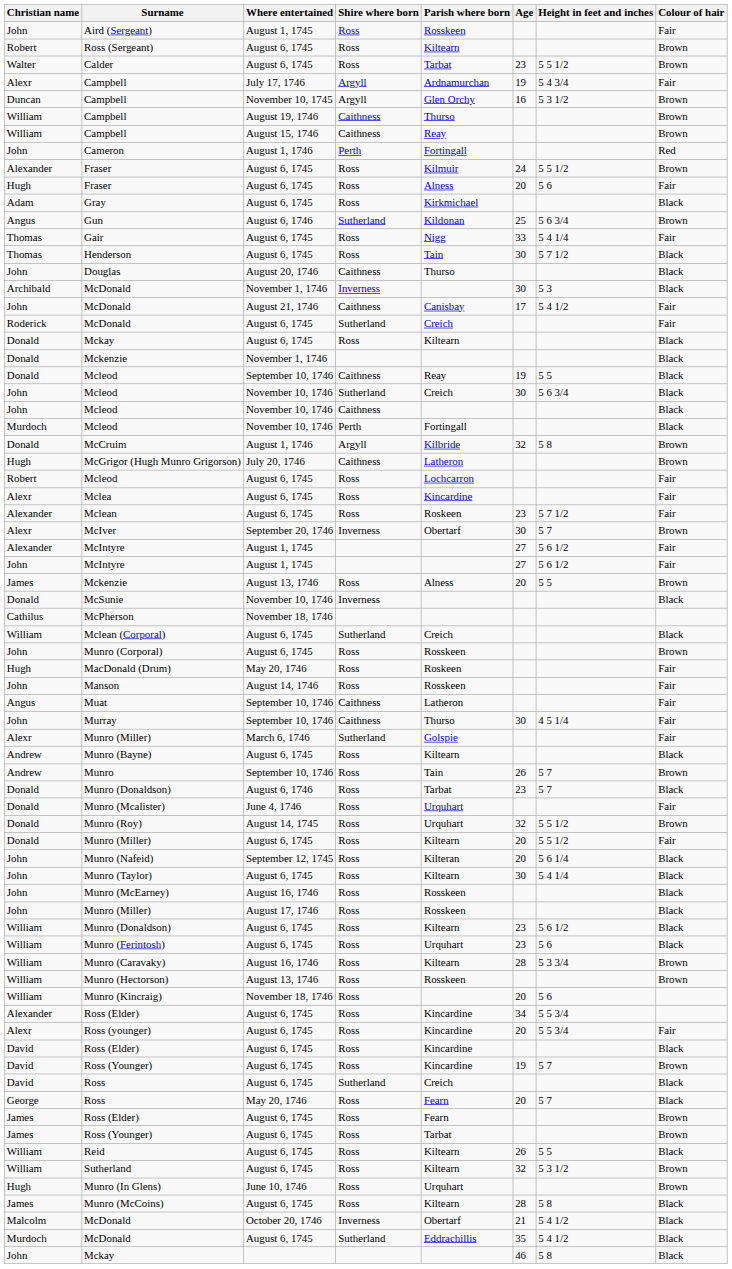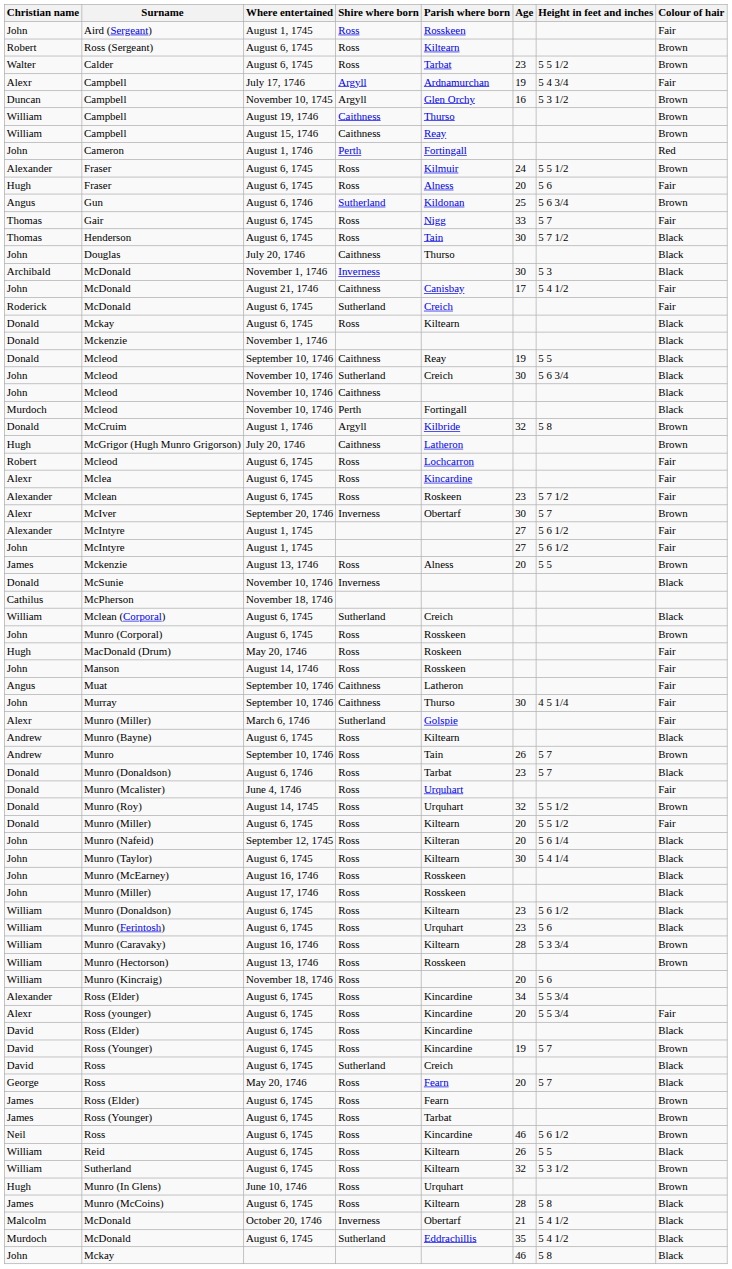 <table class="wikitable collapsible collapsed sortable">
 <tr>
 <th>Christian name</th>
 <th>Surname</th>
 <th>Where entertained</th>
 <th>Shire where born</th>
 <th>Parish where born</th>
 <th>Age</th>
 <th>Height in feet and inches</th>
 <th>Colour of hair</th>
 </tr>
 <tr>
 <td>John</td>
 <td>Aird (<a href='#'>Sergeant</a>)</td>
 <td>August 1, 1745</td>
 <td><a href='#'>Ross</a></td>
 <td><a href='#'>Rosskeen</a></td>
 <td></td>
 <td></td>
 <td>Fair</td>
 </tr>
 <tr>
 <td>Robert</td>
 <td>Ross (Sergeant)</td>
 <td>August 6, 1745</td>
 <td>Ross</td>
 <td><a href='#'>Kiltearn</a></td>
 <td></td>
 <td></td>
 <td>Brown</td>
 </tr>
 <tr>
 <td>Walter</td>
 <td>Calder</td>
 <td>August 6, 1745</td>
 <td>Ross</td>
 <td><a href='#'>Tarbat</a></td>
 <td>23</td>
 <td>5 5 1/2</td>
 <td>Brown</td>
 </tr>
 <tr>
 <td>Alexr</td>
 <td>Campbell</td>
 <td>July 17, 1746</td>
 <td><a href='#'>Argyll</a></td>
 <td><a href='#'>Ardnamurchan</a></td>
 <td>19</td>
 <td>5 4 3/4</td>
 <td>Fair</td>
 </tr>
 <tr>
 <td>Duncan</td>
 <td>Campbell</td>
 <td>November 10, 1745</td>
 <td>Argyll</td>
 <td><a href='#'>Glen Orchy</a></td>
 <td>16</td>
 <td>5 3 1/2</td>
 <td>Brown</td>
 </tr>
 <tr>
 <td>William</td>
 <td>Campbell</td>
 <td>August 19, 1746</td>
 <td><a href='#'>Caithness</a></td>
 <td><a href='#'>Thurso</a></td>
 <td></td>
 <td></td>
 <td>Brown</td>
 </tr>
 <tr>
 <td>William</td>
 <td>Campbell</td>
 <td>August 15, 1746</td>
 <td>Caithness</td>
 <td><a href='#'>Reay</a></td>
 <td></td>
 <td></td>
 <td>Brown</td>
 </tr>
 <tr>
 <td>John</td>
 <td>Cameron</td>
 <td>August 1, 1746</td>
 <td><a href='#'>Perth</a></td>
 <td><a href='#'>Fortingall</a></td>
 <td></td>
 <td></td>
 <td>Red</td>
 </tr>
 <tr>
 <td>Alexander</td>
 <td>Fraser</td>
 <td>August 6, 1745</td>
 <td>Ross</td>
 <td><a href='#'>Kilmuir</a></td>
 <td>24</td>
 <td>5 5 1/2</td>
 <td>Brown</td>
 </tr>
 <tr>
 <td>Hugh</td>
 <td>Fraser</td>
 <td>August 6, 1745</td>
 <td>Ross</td>
 <td><a href='#'>Alness</a></td>
 <td>20</td>
 <td>5 6</td>
 <td>Fair</td>
 </tr>
 <tr>
-<td>Adam</td>
-<td>Gray</td>
-<td>August 6, 1745</td>
-<td>Ross</td>
-<td><a href='#'>Kirkmichael</a></td>
-<td></td>
-<td></td>
-<td>Black</td>
-</tr>
-<tr>
 <td>Angus</td>
 <td>Gun</td>
 <td>August 6, 1746</td>
 <td><a href='#'>Sutherland</a></td>
 <td><a href='#'>Kildonan</a></td>
 <td>25</td>
 <td>5 6 3/4</td>
 <td>Brown</td>
 </tr>
 <tr>
 <td>Thomas</td>
 <td>Gair</td>
 <td>August 6, 1745</td>
 <td>Ross</td>
 <td><a href='#'>Nigg</a></td>
 <td>33</td>
-<td>5 4 1/4</td>
+<td>5 7</td>
 <td>Fair</td>
 </tr>
 <tr>
 <td>Thomas</td>
 <td>Henderson</td>
 <td>August 6, 1745</td>
 <td>Ross</td>
 <td><a href='#'>Tain</a></td>
 <td>30</td>
 <td>5 7 1/2</td>
 <td>Black</td>
 </tr>
 <tr>
 <td>John</td>
 <td>Douglas</td>
-<td>August 20, 1746</td>
+<td>July 20, 1746</td>
 <td>Caithness</td>
 <td>Thurso</td>
 <td></td>
 <td></td>
 <td>Black</td>
 </tr>
 <tr>
 <td>Archibald</td>
 <td>McDonald</td>
 <td>November 1, 1746</td>
 <td><a href='#'>Inverness</a></td>
 <td></td>
 <td>30</td>
 <td>5 3</td>
 <td>Black</td>
 </tr>
 <tr>
 <td>John</td>
 <td>McDonald</td>
 <td>August 21, 1746</td>
 <td>Caithness</td>
 <td><a href='#'>Canisbay</a></td>
 <td>17</td>
 <td>5 4 1/2</td>
 <td>Fair</td>
 </tr>
 <tr>
 <td>Roderick</td>
 <td>McDonald</td>
 <td>August 6, 1745</td>
 <td>Sutherland</td>
 <td><a href='#'>Creich</a></td>
 <td></td>
 <td></td>
 <td>Fair</td>
 </tr>
 <tr>
 <td>Donald</td>
 <td>Mckay</td>
 <td>August 6, 1745</td>
 <td>Ross</td>
 <td>Kiltearn</td>
 <td></td>
 <td></td>
 <td>Black</td>
 </tr>
 <tr>
 <td>Donald</td>
 <td>Mckenzie</td>
 <td>November 1, 1746</td>
 <td></td>
 <td></td>
 <td></td>
 <td></td>
 <td>Black</td>
 </tr>
 <tr>
 <td>Donald</td>
 <td>Mcleod</td>
 <td>September 10, 1746</td>
 <td>Caithness</td>
 <td>Reay</td>
 <td>19</td>
 <td>5 5</td>
 <td>Black</td>
 </tr>
 <tr>
 <td>John</td>
 <td>Mcleod</td>
 <td>November 10, 1746</td>
 <td>Sutherland</td>
 <td>Creich</td>
 <td>30</td>
 <td>5 6 3/4</td>
 <td>Black</td>
 </tr>
 <tr>
 <td>John</td>
 <td>Mcleod</td>
 <td>November 10, 1746</td>
 <td>Caithness</td>
 <td></td>
 <td></td>
 <td></td>
 <td>Black</td>
 </tr>
 <tr>
 <td>Murdoch</td>
 <td>Mcleod</td>
 <td>November 10, 1746</td>
 <td>Perth</td>
 <td>Fortingall</td>
 <td></td>
 <td></td>
 <td>Black</td>
 </tr>
 <tr>
 <td>Donald</td>
 <td>McCruim</td>
 <td>August 1, 1746</td>
 <td>Argyll</td>
 <td><a href='#'>Kilbride</a></td>
 <td>32</td>
 <td>5 8</td>
 <td>Brown</td>
 </tr>
 <tr>
 <td>Hugh</td>
 <td>McGrigor (Hugh Munro Grigorson)</td>
 <td>July 20, 1746</td>
 <td>Caithness</td>
 <td><a href='#'>Latheron</a></td>
 <td></td>
 <td></td>
 <td>Brown</td>
 </tr>
 <tr>
 <td>Robert</td>
 <td>Mcleod</td>
 <td>August 6, 1745</td>
 <td>Ross</td>
 <td><a href='#'>Lochcarron</a></td>
 <td></td>
 <td></td>
 <td>Fair</td>
 </tr>
 <tr>
 <td>Alexr</td>
 <td>Mclea</td>
 <td>August 6, 1745</td>
 <td>Ross</td>
 <td><a href='#'>Kincardine</a></td>
 <td></td>
 <td></td>
 <td>Fair</td>
 </tr>
 <tr>
 <td>Alexander</td>
 <td>Mclean</td>
 <td>August 6, 1745</td>
 <td>Ross</td>
 <td>Roskeen</td>
 <td>23</td>
 <td>5 7 1/2</td>
 <td>Fair</td>
 </tr>
 <tr>
 <td>Alexr</td>
 <td>McIver</td>
 <td>September 20, 1746</td>
 <td>Inverness</td>
 <td>Obertarf</td>
 <td>30</td>
 <td>5 7</td>
 <td>Brown</td>
 </tr>
 <tr>
 <td>Alexander</td>
 <td>McIntyre</td>
 <td>August 1, 1745</td>
 <td></td>
 <td></td>
 <td>27</td>
 <td>5 6 1/2</td>
 <td>Fair</td>
 </tr>
 <tr>
 <td>John</td>
 <td>McIntyre</td>
 <td>August 1, 1745</td>
 <td></td>
 <td></td>
 <td>27</td>
 <td>5 6 1/2</td>
 <td>Fair</td>
 </tr>
 <tr>
 <td>James</td>
 <td>Mckenzie</td>
 <td>August 13, 1746</td>
 <td>Ross</td>
 <td>Alness</td>
 <td>20</td>
 <td>5 5</td>
 <td>Brown</td>
 </tr>
 <tr>
 <td>Donald</td>
 <td>McSunie</td>
 <td>November 10, 1746</td>
 <td>Inverness</td>
 <td></td>
 <td></td>
 <td></td>
 <td>Black</td>
 </tr>
 <tr>
 <td>Cathilus</td>
 <td>McPherson</td>
 <td>November 18, 1746</td>
 <td></td>
 <td></td>
 <td></td>
 <td></td>
 <td></td>
 </tr>
 <tr>
 <td>William</td>
 <td>Mclean (<a href='#'>Corporal</a>)</td>
 <td>August 6, 1745</td>
 <td>Sutherland</td>
 <td>Creich</td>
 <td></td>
 <td></td>
 <td>Black</td>
 </tr>
 <tr>
 <td>John</td>
 <td>Munro (Corporal)</td>
 <td>August 6, 1745</td>
 <td>Ross</td>
 <td>Rosskeen</td>
 <td></td>
 <td></td>
 <td>Brown</td>
 </tr>
 <tr>
 <td>Hugh</td>
 <td>MacDonald (Drum)</td>
 <td>May 20, 1746</td>
 <td>Ross</td>
 <td>Roskeen</td>
 <td></td>
 <td></td>
 <td>Fair</td>
 </tr>
 <tr>
 <td>John</td>
 <td>Manson</td>
 <td>August 14, 1746</td>
 <td>Ross</td>
 <td>Rosskeen</td>
 <td></td>
 <td></td>
 <td>Fair</td>
 </tr>
 <tr>
 <td>Angus</td>
 <td>Muat</td>
 <td>September 10, 1746</td>
 <td>Caithness</td>
 <td>Latheron</td>
 <td></td>
 <td></td>
 <td>Fair</td>
 </tr>
 <tr>
 <td>John</td>
 <td>Murray</td>
 <td>September 10, 1746</td>
 <td>Caithness</td>
 <td>Thurso</td>
 <td>30</td>
 <td>4 5 1/4</td>
 <td>Fair</td>
 </tr>
 <tr>
 <td>Alexr</td>
 <td>Munro (Miller)</td>
 <td>March 6, 1746</td>
 <td>Sutherland</td>
 <td><a href='#'>Golspie</a></td>
 <td></td>
 <td></td>
 <td>Fair</td>
 </tr>
 <tr>
 <td>Andrew</td>
 <td>Munro (Bayne)</td>
 <td>August 6, 1745</td>
 <td>Ross</td>
 <td>Kiltearn</td>
 <td></td>
 <td></td>
 <td>Black</td>
 </tr>
 <tr>
 <td>Andrew</td>
 <td>Munro</td>
 <td>September 10, 1746</td>
 <td>Ross</td>
 <td>Tain</td>
 <td>26</td>
 <td>5 7</td>
 <td>Brown</td>
 </tr>
 <tr>
 <td>Donald</td>
 <td>Munro (Donaldson)</td>
 <td>August 6, 1746</td>
 <td>Ross</td>
 <td>Tarbat</td>
 <td>23</td>
 <td>5 7</td>
 <td>Black</td>
 </tr>
 <tr>
 <td>Donald</td>
 <td>Munro (Mcalister)</td>
 <td>June 4, 1746</td>
 <td>Ross</td>
 <td><a href='#'>Urquhart</a></td>
 <td></td>
 <td></td>
 <td>Fair</td>
 </tr>
 <tr>
 <td>Donald</td>
 <td>Munro (Roy)</td>
 <td>August 14, 1745</td>
 <td>Ross</td>
 <td>Urquhart</td>
 <td>32</td>
 <td>5 5 1/2</td>
 <td>Brown</td>
 </tr>
 <tr>
 <td>Donald</td>
 <td>Munro (Miller)</td>
 <td>August 6, 1745</td>
 <td>Ross</td>
 <td>Kiltearn</td>
 <td>20</td>
 <td>5 5 1/2</td>
 <td>Fair</td>
 </tr>
 <tr>
 <td>John</td>
 <td>Munro (Nafeid)</td>
 <td>September 12, 1745</td>
 <td>Ross</td>
 <td>Kilteran</td>
 <td>20</td>
 <td>5 6 1/4</td>
 <td>Black</td>
 </tr>
 <tr>
 <td>John</td>
 <td>Munro (Taylor)</td>
 <td>August 6, 1745</td>
 <td>Ross</td>
 <td>Kiltearn</td>
 <td>30</td>
 <td>5 4 1/4</td>
 <td>Black</td>
 </tr>
 <tr>
 <td>John</td>
 <td>Munro (McEarney)</td>
 <td>August 16, 1746</td>
 <td>Ross</td>
 <td>Rosskeen</td>
 <td></td>
 <td></td>
 <td>Black</td>
 </tr>
 <tr>
 <td>John</td>
 <td>Munro (Miller)</td>
 <td>August 17, 1746</td>
 <td>Ross</td>
 <td>Rosskeen</td>
 <td></td>
 <td></td>
 <td>Black</td>
 </tr>
 <tr>
 <td>William</td>
 <td>Munro (Donaldson)</td>
 <td>August 6, 1745</td>
 <td>Ross</td>
 <td>Kiltearn</td>
 <td>23</td>
 <td>5 6 1/2</td>
 <td>Black</td>
 </tr>
 <tr>
 <td>William</td>
 <td>Munro (<a href='#'>Ferintosh</a>)</td>
 <td>August 6, 1745</td>
 <td>Ross</td>
 <td>Urquhart</td>
 <td>23</td>
 <td>5 6</td>
 <td>Black</td>
 </tr>
 <tr>
 <td>William</td>
 <td>Munro (Caravaky)</td>
 <td>August 16, 1746</td>
 <td>Ross</td>
 <td>Kiltearn</td>
 <td>28</td>
 <td>5 3 3/4</td>
 <td>Brown</td>
 </tr>
 <tr>
 <td>William</td>
 <td>Munro (Hectorson)</td>
 <td>August 13, 1746</td>
 <td>Ross</td>
 <td>Rosskeen</td>
 <td></td>
 <td></td>
 <td>Brown</td>
 </tr>
 <tr>
 <td>William</td>
 <td>Munro (Kincraig)</td>
 <td>November 18, 1746</td>
 <td>Ross</td>
 <td></td>
 <td>20</td>
 <td>5 6</td>
 <td></td>
 </tr>
 <tr>
 <td>Alexander</td>
 <td>Ross (Elder)</td>
 <td>August 6, 1745</td>
 <td>Ross</td>
 <td>Kincardine</td>
 <td>34</td>
 <td>5 5 3/4</td>
 <td></td>
 </tr>
 <tr>
 <td>Alexr</td>
 <td>Ross (younger)</td>
 <td>August 6, 1745</td>
 <td>Ross</td>
 <td>Kincardine</td>
 <td>20</td>
 <td>5 5 3/4</td>
 <td>Fair</td>
 </tr>
 <tr>
 <td>David</td>
 <td>Ross (Elder)</td>
 <td>August 6, 1745</td>
 <td>Ross</td>
 <td>Kincardine</td>
 <td></td>
 <td></td>
 <td>Black</td>
 </tr>
 <tr>
 <td>David</td>
 <td>Ross (Younger)</td>
 <td>August 6, 1745</td>
 <td>Ross</td>
 <td>Kincardine</td>
 <td>19</td>
 <td>5 7</td>
 <td>Brown</td>
 </tr>
 <tr>
 <td>David</td>
 <td>Ross</td>
 <td>August 6, 1745</td>
 <td>Sutherland</td>
 <td>Creich</td>
 <td></td>
 <td></td>
 <td>Black</td>
 </tr>
 <tr>
 <td>George</td>
 <td>Ross</td>
 <td>May 20, 1746</td>
 <td>Ross</td>
 <td><a href='#'>Fearn</a></td>
 <td>20</td>
 <td>5 7</td>
 <td>Black</td>
 </tr>
 <tr>
 <td>James</td>
 <td>Ross (Elder)</td>
 <td>August 6, 1745</td>
 <td>Ross</td>
 <td>Fearn</td>
 <td></td>
 <td></td>
 <td>Brown</td>
 </tr>
 <tr>
 <td>James</td>
 <td>Ross (Younger)</td>
 <td>August 6, 1745</td>
 <td>Ross</td>
 <td>Tarbat</td>
 <td></td>
 <td></td>
 <td>Brown</td>
 </tr>
 <tr>
+<td>Neil</td>
+<td>Ross</td>
+<td>August 6, 1745</td>
+<td>Ross</td>
+<td>Kincardine</td>
+<td>46</td>
+<td>5 6 1/2</td>
+<td>Brown</td>
+</tr>
+<tr>
 <td>William</td>
 <td>Reid</td>
 <td>August 6, 1745</td>
 <td>Ross</td>
 <td>Kiltearn</td>
 <td>26</td>
 <td>5 5</td>
 <td>Black</td>
 </tr>
 <tr>
 <td>William</td>
 <td>Sutherland</td>
 <td>August 6, 1745</td>
 <td>Ross</td>
 <td>Kiltearn</td>
 <td>32</td>
 <td>5 3 1/2</td>
 <td>Brown</td>
 </tr>
 <tr>
 <td>Hugh</td>
 <td>Munro (In Glens)</td>
 <td>June 10, 1746</td>
 <td>Ross</td>
 <td>Urquhart</td>
 <td></td>
 <td></td>
 <td>Brown</td>
 </tr>
 <tr>
 <td>James</td>
 <td>Munro (McCoins)</td>
 <td>August 6, 1745</td>
 <td>Ross</td>
 <td>Kiltearn</td>
 <td>28</td>
 <td>5 8</td>
 <td>Black</td>
 </tr>
 <tr>
 <td>Malcolm</td>
 <td>McDonald</td>
 <td>October 20, 1746</td>
 <td>Inverness</td>
 <td>Obertarf</td>
 <td>21</td>
 <td>5 4 1/2</td>
 <td>Black</td>
 </tr>
 <tr>
 <td>Murdoch</td>
 <td>McDonald</td>
 <td>August 6, 1745</td>
 <td>Sutherland</td>
 <td><a href='#'>Eddrachillis</a></td>
 <td>35</td>
 <td>5 4 1/2</td>
 <td>Black</td>
 </tr>
 <tr>
 <td>John</td>
 <td>Mckay</td>
 <td></td>
 <td></td>
 <td></td>
 <td>46</td>
 <td>5 8</td>
 <td>Black</td>
 </tr>
 </table>
